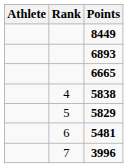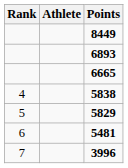 <table class=wikitable style="text-align:center;">
 <tr>
+<th>Rank</th>
 <th>Athlete</th>
-<th>Rank</th>
 <th>Points</th>
 </tr>
 <tr>
+<td></td>
 <td align=left></td>
-<td></td>
 <td><strong>8449</strong></td>
 </tr>
 <tr>
+<td></td>
 <td align=left></td>
-<td></td>
 <td><strong>6893</strong></td>
 </tr>
 <tr>
+<td></td>
 <td align=left></td>
-<td></td>
 <td><strong>6665</strong></td>
 </tr>
 <tr>
+<td>4</td>
 <td align=left></td>
-<td>4</td>
 <td><strong>5838</strong></td>
 </tr>
 <tr>
+<td>5</td>
 <td align=left></td>
-<td>5</td>
 <td><strong>5829</strong></td>
 </tr>
 <tr>
+<td>6</td>
 <td align=left></td>
-<td>6</td>
 <td><strong>5481</strong></td>
 </tr>
 <tr>
+<td>7</td>
 <td align=left></td>
-<td>7</td>
 <td><strong>3996</strong></td>
 </tr>
 </table>
